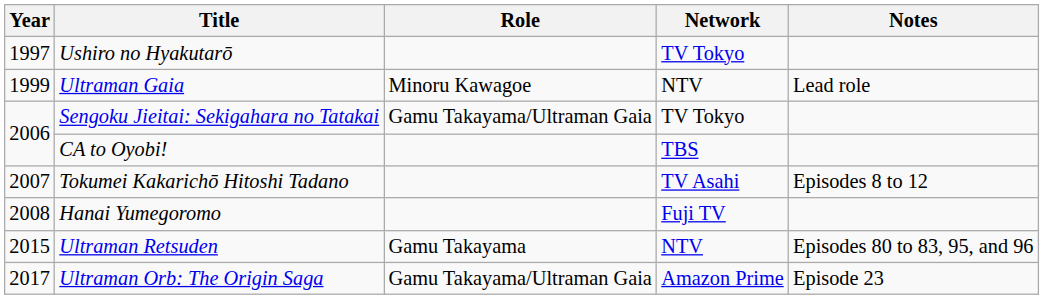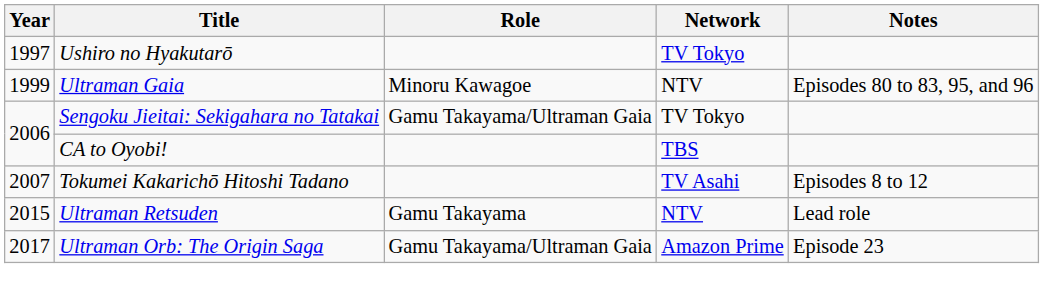 <table class="wikitable">
 <tr>
 <th>Year</th>
 <th>Title</th>
 <th>Role</th>
 <th>Network</th>
 <th>Notes</th>
 </tr>
 <tr>
 <td>1997</td>
 <td><em>Ushiro no Hyakutarō</em></td>
 <td></td>
 <td><a href='#'>TV Tokyo</a></td>
 <td></td>
 </tr>
 <tr>
 <td>1999</td>
 <td><em><a href='#'>Ultraman Gaia</a></em></td>
 <td>Minoru Kawagoe</td>
 <td>NTV</td>
-<td>Lead role</td>
+<td>Episodes 80 to 83, 95, and 96</td>
 </tr>
 <tr>
 <td rowspan="2">2006</td>
 <td><em><a href='#'>Sengoku Jieitai: Sekigahara no Tatakai</a></em></td>
 <td>Gamu Takayama/Ultraman Gaia</td>
 <td>TV Tokyo</td>
 <td></td>
 </tr>
 <tr>
 <td><em>CA to Oyobi!</em></td>
 <td></td>
 <td><a href='#'>TBS</a></td>
 <td></td>
 </tr>
 <tr>
 <td>2007</td>
 <td><em>Tokumei Kakarichō Hitoshi Tadano</em></td>
 <td></td>
 <td><a href='#'>TV Asahi</a></td>
 <td>Episodes 8 to 12</td>
 </tr>
 <tr>
-<td>2008</td>
-<td><em>Hanai Yumegoromo</em></td>
-<td></td>
-<td><a href='#'>Fuji TV</a></td>
-<td></td>
-</tr>
-<tr>
 <td>2015</td>
 <td><em><a href='#'>Ultraman Retsuden</a></em></td>
 <td>Gamu Takayama</td>
 <td><a href='#'>NTV</a></td>
-<td>Episodes 80 to 83, 95, and 96</td>
+<td>Lead role</td>
 </tr>
 <tr>
 <td>2017</td>
 <td><em><a href='#'>Ultraman Orb: The Origin Saga</a></em></td>
 <td>Gamu Takayama/Ultraman Gaia</td>
 <td><a href='#'>Amazon Prime</a></td>
 <td>Episode 23</td>
 </tr>
 </table>
